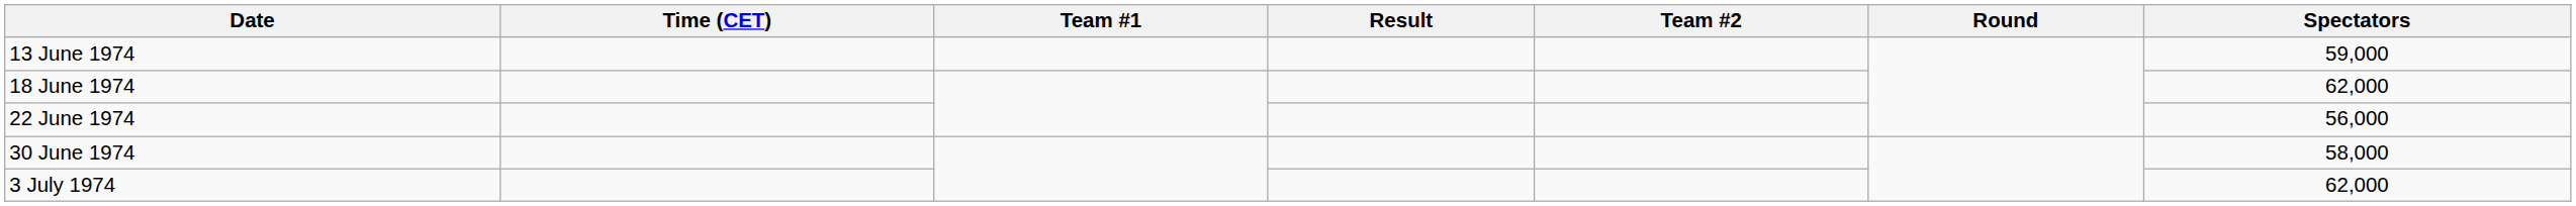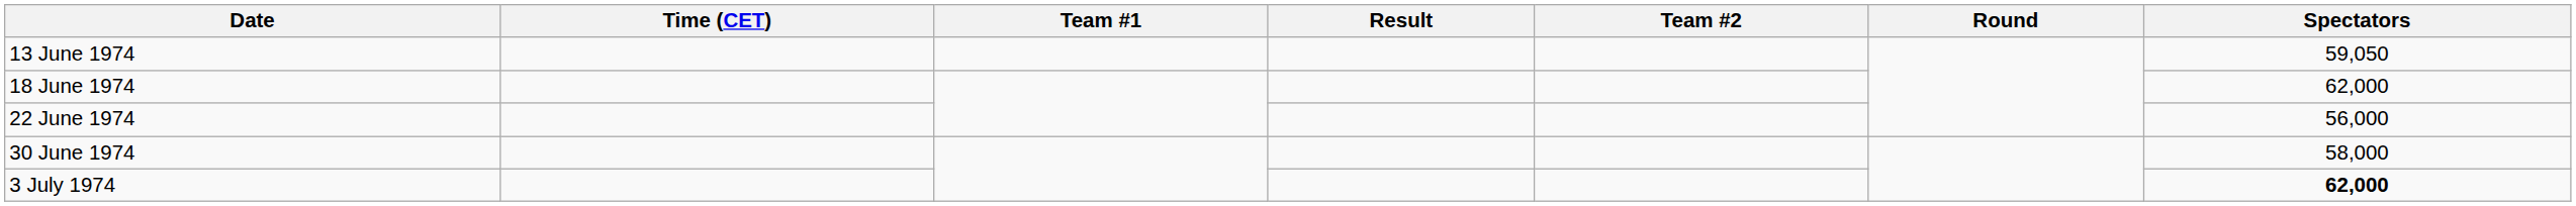 <table class="wikitable" style="text-align: left;;" width="100%">
 <tr>
 <th>Date</th>
 <th>Time (<a href='#'>CET</a>)</th>
 <th>Team #1</th>
 <th>Result</th>
 <th>Team #2</th>
 <th>Round</th>
 <th>Spectators</th>
 </tr>
 <tr>
 <td>13 June 1974</td>
 <td></td>
 <td align=right></td>
 <td style="text-align:center;"></td>
 <td></td>
 <td rowspan="3"></td>
-<td style="text-align:center;">59,000</td>
+<td style="text-align:center;">59,050</td>
 </tr>
 <tr>
 <td>18 June 1974</td>
 <td></td>
 <td rowspan="2" align=right></td>
 <td style="text-align:center;"></td>
 <td></td>
 <td style="text-align:center;">62,000</td>
 </tr>
 <tr>
 <td>22 June 1974</td>
 <td></td>
 <td style="text-align:center;"></td>
 <td></td>
 <td style="text-align:center;">56,000</td>
 </tr>
 <tr>
 <td>30 June 1974</td>
 <td></td>
 <td rowspan="2" align=right></td>
 <td style="text-align:center;"></td>
 <td></td>
 <td rowspan="2"></td>
 <td style="text-align:center;">58,000</td>
 </tr>
 <tr>
 <td>3 July 1974</td>
 <td></td>
 <td style="text-align:center;"></td>
 <td></td>
-<td style="text-align:center;">62,000</td>
+<td style="text-align:center;"><strong>62,000</strong></td>
 </tr>
 </table>
